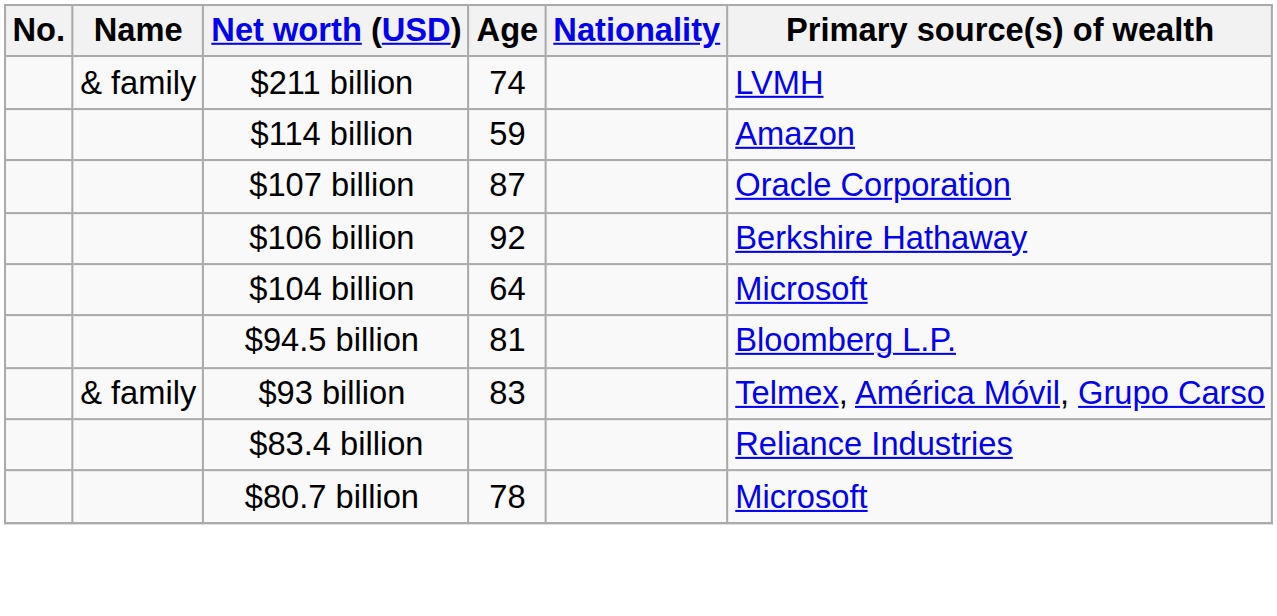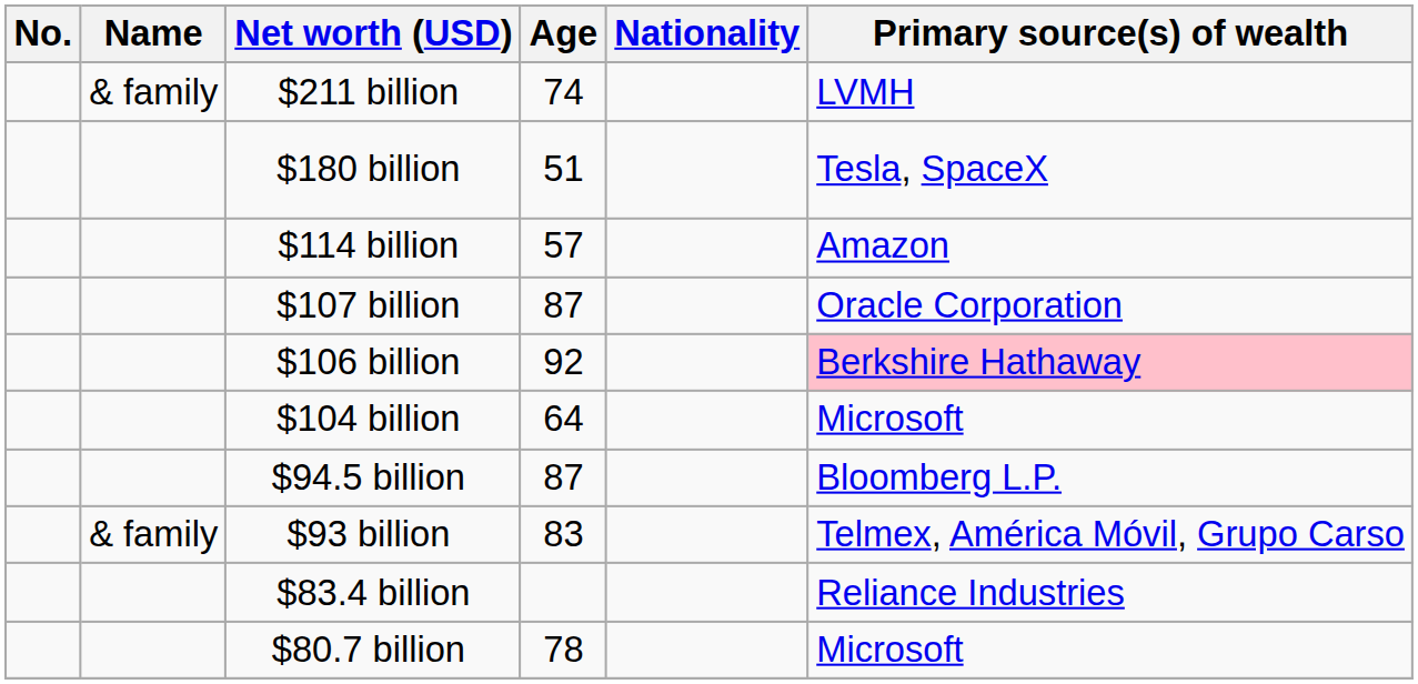 <table class="wikitable sortable">
 <tr>
 <th>No.</th>
 <th>Name</th>
 <th><a href='#'>Net worth</a> (<a href='#'>USD</a>)</th>
 <th>Age</th>
 <th><a href='#'>Nationality</a> </th>
 <th>Primary source(s) of wealth</th>
 </tr>
 <tr>
 <td style="text-align:center;"> </td>
 <td> & family</td>
 <td style="text-align:center;">$211 billion </td>
 <td style="text-align:center;">74</td>
 <td></td>
 <td><a href='#'>LVMH</a></td>
 </tr>
 <tr>
 <td style="text-align:center;"> </td>
 <td></td>
+<td style="text-align:center;">$180 billion </td>
+<td style="text-align:center;">51</td>
+<td><br><br></td>
+<td><a href='#'>Tesla</a>, <a href='#'>SpaceX</a></td>
+</tr>
+<tr>
+<td style="text-align:center;"> </td>
+<td></td>
 <td style="text-align:center;">$114 billion </td>
-<td style="text-align:center;">59</td>
+<td style="text-align:center;">57</td>
 <td></td>
 <td><a href='#'>Amazon</a></td>
 </tr>
 <tr>
 <td style="text-align:center;"> </td>
 <td></td>
 <td style="text-align:center;">$107 billion </td>
 <td style="text-align:center;">87</td>
 <td></td>
 <td><a href='#'>Oracle Corporation</a></td>
 </tr>
 <tr>
 <td style="text-align:center;"> </td>
 <td></td>
 <td style="text-align:center;">$106 billion </td>
 <td style="text-align:center;">92</td>
 <td></td>
-<td><a href='#'>Berkshire Hathaway</a></td>
+<td style="background: pink;"><a href='#'>Berkshire Hathaway</a></td>
 </tr>
 <tr>
 <td style="text-align:center;"> </td>
 <td></td>
 <td style="text-align:center;">$104 billion </td>
 <td style="text-align:center;">64</td>
 <td></td>
 <td><a href='#'>Microsoft</a></td>
 </tr>
 <tr>
 <td style="text-align:center;"> </td>
 <td></td>
 <td style="text-align:center;">$94.5 billion </td>
-<td style="text-align:center;">81</td>
+<td style="text-align:center;">87</td>
 <td></td>
 <td><a href='#'>Bloomberg L.P.</a></td>
 </tr>
 <tr>
 <td style="text-align:center;"> </td>
 <td> & family</td>
 <td style="text-align:center;">$93 billion </td>
 <td style="text-align:center;">83</td>
 <td></td>
 <td><a href='#'>Telmex</a>, <a href='#'>América Móvil</a>, <a href='#'>Grupo Carso</a></td>
 </tr>
 <tr>
 <td style="text-align:center;"> </td>
 <td></td>
 <td style="text-align:center;">$83.4 billion </td>
 <td style="text-align:center;"></td>
 <td></td>
 <td><a href='#'>Reliance Industries</a></td>
 </tr>
 <tr>
 <td style="text-align:center;"> </td>
 <td></td>
 <td style="text-align:center;">$80.7 billion </td>
 <td style="text-align:center;">78</td>
 <td></td>
 <td><a href='#'>Microsoft</a></td>
 </tr>
 <tr>
 </tr>
 </table>
